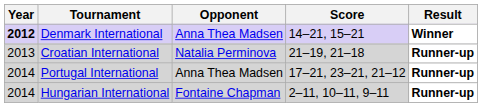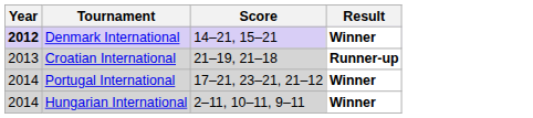 <table class="sortable wikitable" style="font-size: 90%;">
 <tr>
 <th>Year</th>
 <th>Tournament</th>
-<th>Opponent</th>
 <th>Score</th>
 <th>Result</th>
 </tr>
 <tr style="background:#D8CEF6">
 <td align="center"><strong>2012</strong></td>
 <td align="left"><a href='#'>Denmark International</a></td>
-<td align="left"> <a href='#'>Anna Thea Madsen</a></td>
 <td align="left">14–21, 15–21</td>
 <td style="text-align:left; background:white"> <strong>Winner</strong></td>
 </tr>
 <tr style="background:#D5D5D5">
 <td align="center">2013</td>
 <td align="left"><a href='#'>Croatian International</a></td>
-<td align="left"> <a href='#'>Natalia Perminova</a></td>
 <td align="left">21–19, 21–18</td>
 <td style="text-align:left; background:white"> <strong>Runner-up</strong></td>
 </tr>
 <tr style="background:#D5D5D5">
 <td align="center">2014</td>
 <td align="left"><a href='#'>Portugal International</a></td>
-<td align="left"> Anna Thea Madsen</td>
 <td align="left">17–21, 23–21, 21–12</td>
-<td style="text-align:left; background:white"> <strong>Runner-up</strong></td>
+<td style="text-align:left; background:white"> <strong>Winner</strong></td>
 </tr>
 <tr style="background:#D5D5D5">
 <td align="center">2014</td>
 <td align="left"><a href='#'>Hungarian International</a></td>
-<td align="left"> <a href='#'>Fontaine Chapman</a></td>
 <td align="left">2–11, 10–11, 9–11</td>
-<td style="text-align:left; background:white"> <strong>Runner-up</strong></td>
+<td style="text-align:left; background:white"> <strong>Winner</strong></td>
 </tr>
 </table>
